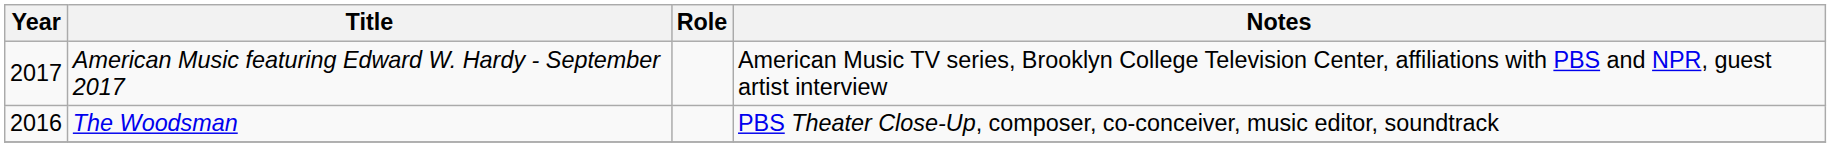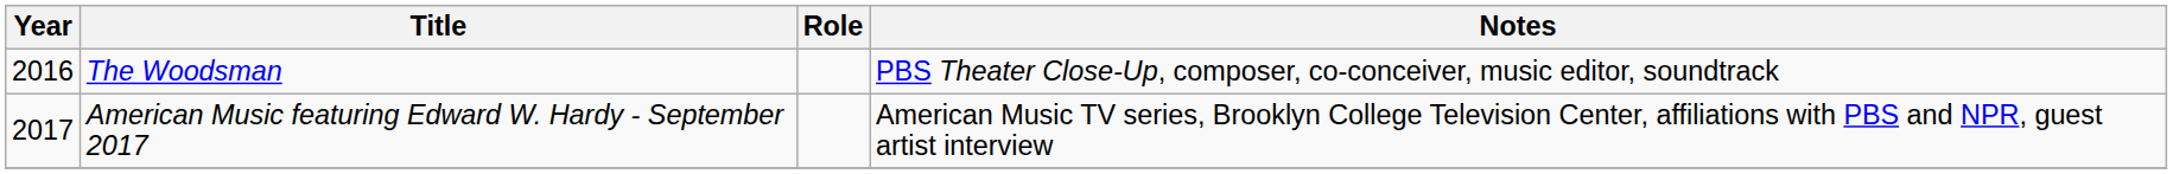 <table class = "wikitable">
 <tr>
 <th>Year</th>
 <th>Title</th>
 <th>Role</th>
 <th>Notes</th>
 </tr>
 <tr>
+<td>2016</td>
+<td><em><a href='#'>The Woodsman</a></em></td>
+<td></td>
+<td><a href='#'>PBS</a> <em>Theater Close-Up</em>, composer, co-conceiver, music editor, soundtrack</td>
+</tr>
+<tr>
 <td>2017</td>
 <td><em>American Music featuring Edward W. Hardy - September 2017</em></td>
 <td></td>
 <td>American Music TV series, Brooklyn College Television Center, affiliations with <a href='#'>PBS</a> and <a href='#'>NPR</a>, guest artist interview</td>
 </tr>
 <tr>
-<td>2016</td>
-<td><em><a href='#'>The Woodsman</a></em></td>
-<td></td>
-<td><a href='#'>PBS</a> <em>Theater Close-Up</em>, composer, co-conceiver, music editor, soundtrack</td>
-</tr>
-<tr>
 </tr>
 </table>
